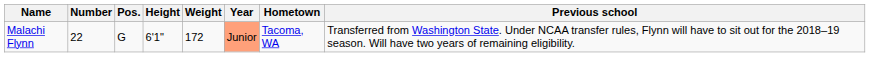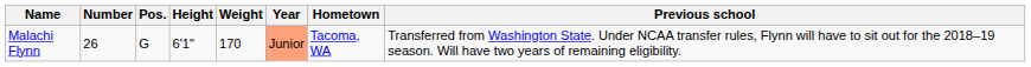 <table class="wikitable sortable" border="1">
 <tr>
 <th>Name</th>
 <th>Number</th>
 <th>Pos.</th>
 <th>Height</th>
 <th>Weight</th>
 <th>Year</th>
 <th>Hometown</th>
 <th class="unsortable">Previous school</th>
 </tr>
 <tr>
 <td><a href='#'>Malachi Flynn</a></td>
-<td>22</td>
+<td>26</td>
 <td>G</td>
 <td>6'1"</td>
-<td>172</td>
+<td>170</td>
 <td style="background: lightsalmon;">Junior</td>
 <td><a href='#'>Tacoma, WA</a></td>
 <td>Transferred from <a href='#'>Washington State</a>. Under NCAA transfer rules, Flynn will have to sit out for the 2018–19 season. Will have two years of remaining eligibility.</td>
 </tr>
 </table>
